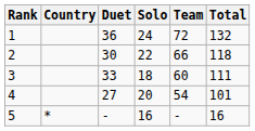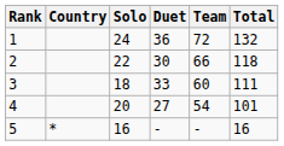 <table class="wikitable">
 <tr>
 <th>Rank</th>
 <th>Country</th>
+<th>Solo</th>
 <th>Duet</th>
-<th>Solo</th>
 <th>Team</th>
 <th>Total</th>
 </tr>
 <tr>
 <td>1</td>
 <td></td>
+<td>24</td>
 <td>36</td>
-<td>24</td>
 <td>72</td>
 <td>132</td>
 </tr>
 <tr>
 <td>2</td>
 <td></td>
+<td>22</td>
 <td>30</td>
-<td>22</td>
 <td>66</td>
 <td>118</td>
 </tr>
 <tr>
 <td>3</td>
 <td></td>
+<td>18</td>
 <td>33</td>
-<td>18</td>
 <td>60</td>
 <td>111</td>
 </tr>
 <tr>
 <td>4</td>
 <td></td>
+<td>20</td>
 <td>27</td>
-<td>20</td>
 <td>54</td>
 <td>101</td>
 </tr>
 <tr>
 <td>5</td>
 <td>*</td>
+<td>16</td>
 <td>-</td>
-<td>16</td>
 <td>-</td>
 <td>16</td>
 </tr>
 </table>
